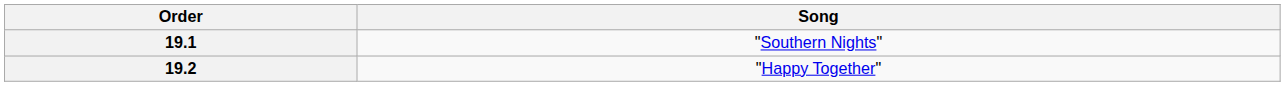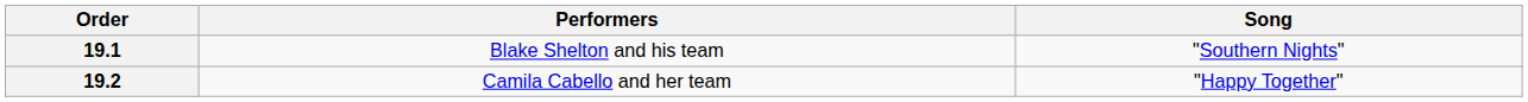 <table class="wikitable" style="text-align:center; width:100%">
 <tr>
 <th>Order</th>
+<th>Performers</th>
 <th>Song</th>
 </tr>
 <tr>
 <th>19.1</th>
+<td><a href='#'>Blake Shelton</a> and his team<br></td>
 <td>"<a href='#'>Southern Nights</a>"</td>
 </tr>
 <tr>
 <th>19.2</th>
+<td><a href='#'>Camila Cabello</a> and her team<br></td>
 <td>"<a href='#'>Happy Together</a>"</td>
 </tr>
 </table>
